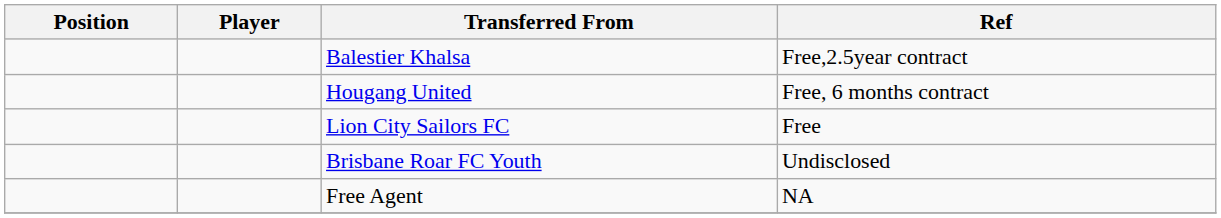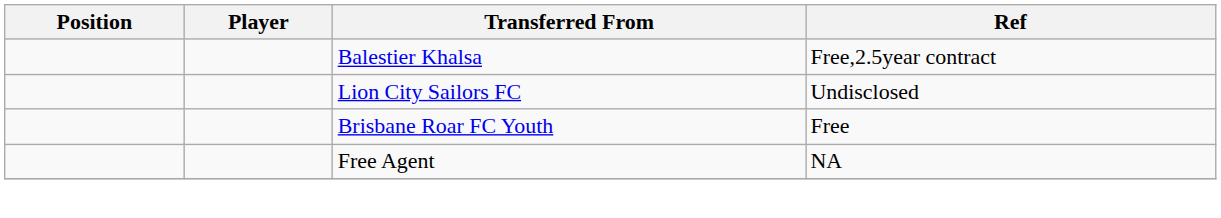 <table class="wikitable sortable" style="width:70%; text-align:center; font-size:100%; text-align:left;">
 <tr>
 <th><strong>Position</strong></th>
 <th><strong>Player</strong></th>
 <th><strong>Transferred From</strong></th>
 <th><strong>Ref</strong></th>
 </tr>
 <tr>
 <td></td>
 <td></td>
 <td> <a href='#'>Balestier Khalsa</a></td>
 <td>Free,2.5year contract </td>
 </tr>
 <tr>
 <td></td>
 <td></td>
-<td> <a href='#'>Hougang United</a></td>
-<td>Free, 6 months contract </td>
-</tr>
-<tr>
-<td></td>
-<td></td>
 <td> <a href='#'>Lion City Sailors FC</a></td>
-<td>Free </td>
+<td>Undisclosed </td>
 </tr>
 <tr>
 <td></td>
 <td></td>
 <td> <a href='#'>Brisbane Roar FC Youth</a></td>
-<td>Undisclosed </td>
+<td>Free </td>
 </tr>
 <tr>
 <td></td>
 <td></td>
 <td>Free Agent</td>
 <td>NA</td>
 </tr>
 <tr>
 </tr>
 </table>
